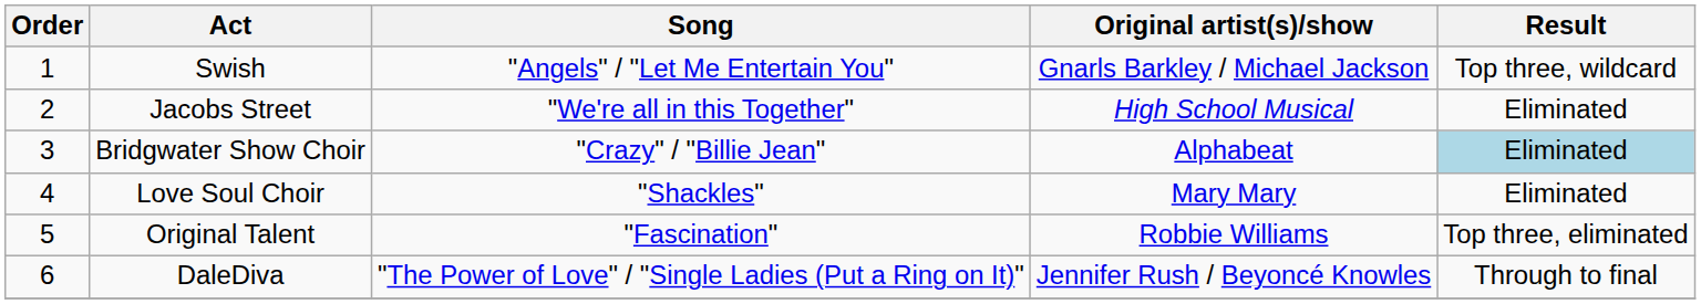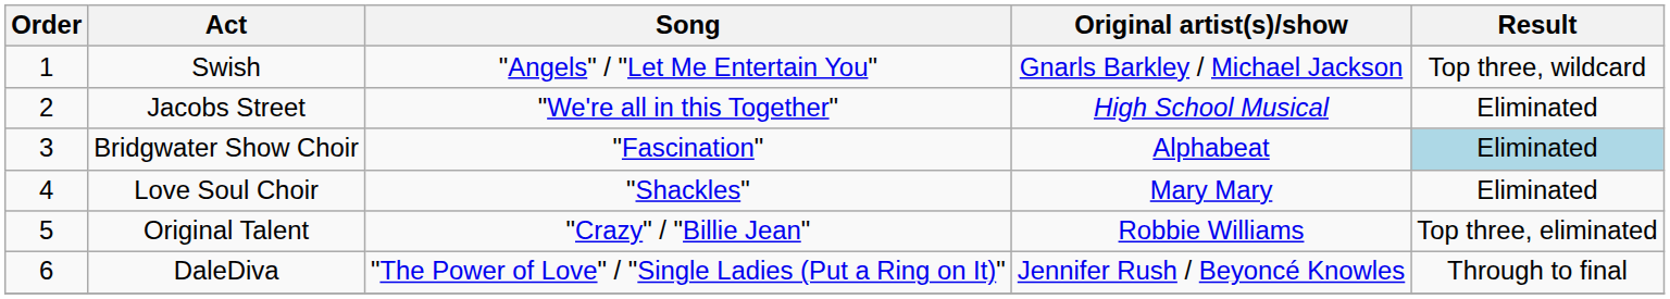 <table class="wikitable" style="text-align:center;">
 <tr>
 <th>Order</th>
 <th>Act</th>
 <th>Song</th>
 <th>Original artist(s)/show</th>
 <th>Result</th>
 </tr>
 <tr>
 <td style="text-align:center;">1</td>
 <td>Swish</td>
 <td>"<a href='#'>Angels</a>" / "<a href='#'>Let Me Entertain You</a>"</td>
 <td><a href='#'>Gnarls Barkley</a> / <a href='#'>Michael Jackson</a></td>
 <td>Top three, wildcard</td>
 </tr>
 <tr>
 <td style="text-align:center;">2</td>
 <td>Jacobs Street</td>
 <td>"<a href='#'>We're all in this Together</a>"</td>
 <td><em><a href='#'>High School Musical</a></em></td>
 <td>Eliminated</td>
 </tr>
 <tr>
 <td style="text-align:center;">3</td>
 <td>Bridgwater Show Choir</td>
-<td>"<a href='#'>Crazy</a>" / "<a href='#'>Billie Jean</a>"</td>
+<td>"<a href='#'>Fascination</a>"</td>
 <td><a href='#'>Alphabeat</a></td>
 <td style="background: lightblue;">Eliminated</td>
 </tr>
 <tr>
 <td style="text-align:center;">4</td>
 <td>Love Soul Choir</td>
 <td>"<a href='#'>Shackles</a>"</td>
 <td><a href='#'>Mary Mary</a></td>
 <td>Eliminated</td>
 </tr>
 <tr>
 <td style="text-align:center;">5</td>
 <td>Original Talent</td>
-<td>"<a href='#'>Fascination</a>"</td>
+<td>"<a href='#'>Crazy</a>" / "<a href='#'>Billie Jean</a>"</td>
 <td><a href='#'>Robbie Williams</a></td>
 <td>Top three, eliminated</td>
 </tr>
 <tr>
 <td style="text-align:center;">6</td>
 <td>DaleDiva</td>
 <td>"<a href='#'>The Power of Love</a>" / "<a href='#'>Single Ladies (Put a Ring on It)</a>"</td>
 <td><a href='#'>Jennifer Rush</a> / <a href='#'>Beyoncé Knowles</a></td>
 <td>Through to final</td>
 </tr>
 <tr>
 </tr>
 </table>
